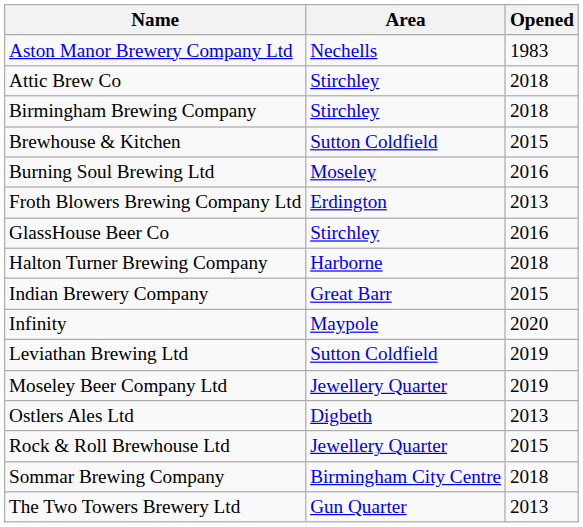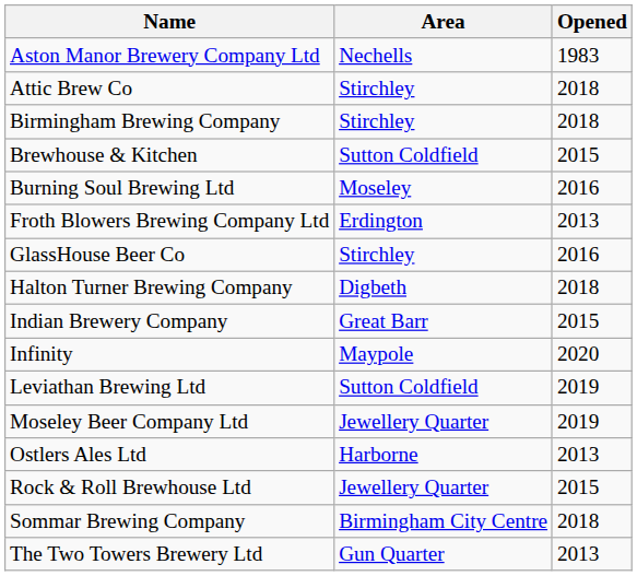 <table Class="wikitable sortable">
 <tr>
 <th>Name</th>
 <th>Area</th>
 <th>Opened</th>
 </tr>
 <tr>
 <td><a href='#'>Aston Manor Brewery Company Ltd</a></td>
 <td><a href='#'>Nechells</a></td>
 <td>1983</td>
 </tr>
 <tr>
 <td>Attic Brew Co</td>
 <td><a href='#'>Stirchley</a></td>
 <td>2018</td>
 </tr>
 <tr>
 <td>Birmingham Brewing Company</td>
 <td><a href='#'>Stirchley</a></td>
 <td>2018</td>
 </tr>
 <tr>
 <td>Brewhouse & Kitchen</td>
 <td><a href='#'>Sutton Coldfield</a></td>
 <td>2015</td>
 </tr>
 <tr>
 <td>Burning Soul Brewing Ltd </td>
 <td><a href='#'>Moseley</a></td>
 <td>2016</td>
 </tr>
 <tr>
 <td>Froth Blowers Brewing Company Ltd</td>
 <td><a href='#'>Erdington</a></td>
 <td>2013</td>
 </tr>
 <tr>
 <td>GlassHouse Beer Co</td>
 <td><a href='#'>Stirchley</a></td>
 <td>2016</td>
 </tr>
 <tr>
 <td>Halton Turner Brewing Company</td>
-<td><a href='#'>Harborne</a></td>
+<td><a href='#'>Digbeth</a></td>
 <td>2018</td>
 </tr>
 <tr>
 <td>Indian Brewery Company </td>
 <td><a href='#'>Great Barr</a></td>
 <td>2015</td>
 </tr>
 <tr>
 <td>Infinity </td>
 <td><a href='#'>Maypole</a></td>
 <td>2020</td>
 </tr>
 <tr>
 <td>Leviathan Brewing Ltd</td>
 <td><a href='#'>Sutton Coldfield</a></td>
 <td>2019</td>
 </tr>
 <tr>
 <td>Moseley Beer Company Ltd</td>
 <td><a href='#'>Jewellery Quarter</a></td>
 <td>2019</td>
 </tr>
 <tr>
 <td>Ostlers Ales Ltd</td>
-<td><a href='#'>Digbeth</a></td>
+<td><a href='#'>Harborne</a></td>
 <td>2013</td>
 </tr>
 <tr>
 <td>Rock & Roll Brewhouse Ltd</td>
 <td><a href='#'>Jewellery Quarter</a></td>
 <td>2015</td>
 </tr>
 <tr>
 <td>Sommar Brewing Company </td>
 <td><a href='#'>Birmingham City Centre</a></td>
 <td>2018</td>
 </tr>
 <tr>
 <td>The Two Towers Brewery Ltd</td>
 <td><a href='#'>Gun Quarter</a></td>
 <td>2013</td>
 </tr>
 </table>
